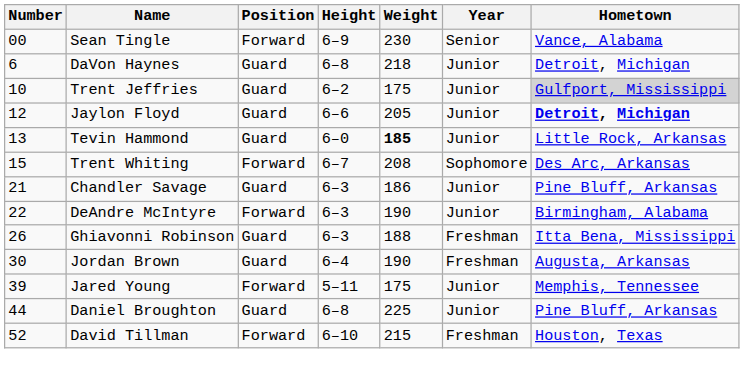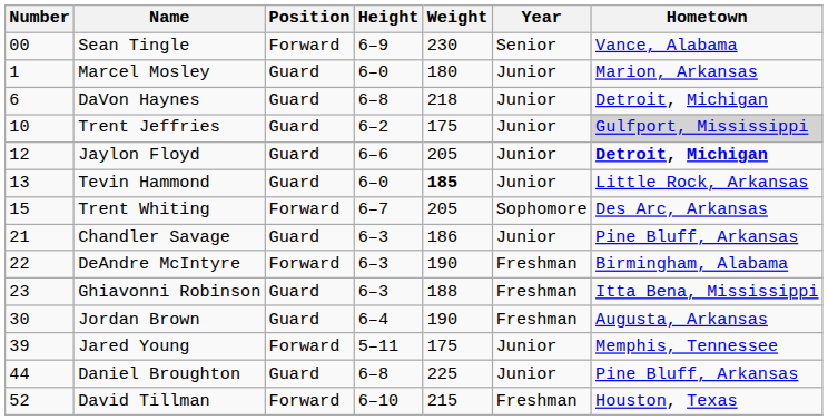 <table class="wikitable sortable" style="font-size: 95%;">
 <tr>
 <th>Number</th>
 <th>Name</th>
 <th>Position</th>
 <th>Height</th>
 <th>Weight</th>
 <th>Year</th>
 <th>Hometown</th>
 </tr>
 <tr>
 <td>00</td>
 <td>Sean Tingle</td>
 <td>Forward</td>
 <td>6–9</td>
 <td>230</td>
 <td>Senior</td>
 <td><a href='#'>Vance, Alabama</a></td>
+</tr>
+<tr>
+<td>1</td>
+<td>Marcel Mosley</td>
+<td>Guard</td>
+<td>6–0</td>
+<td>180</td>
+<td>Junior</td>
+<td><a href='#'>Marion, Arkansas</a></td>
 </tr>
 <tr>
 <td>6</td>
 <td>DaVon Haynes</td>
 <td>Guard</td>
 <td>6–8</td>
 <td>218</td>
 <td>Junior</td>
 <td><a href='#'>Detroit</a>, <a href='#'>Michigan</a></td>
 </tr>
 <tr>
 <td>10</td>
 <td>Trent Jeffries</td>
 <td>Guard</td>
 <td>6–2</td>
 <td>175</td>
 <td>Junior</td>
 <td style="background: lightgrey;"><a href='#'>Gulfport, Mississippi</a></td>
 </tr>
 <tr>
 <td>12</td>
 <td>Jaylon Floyd</td>
 <td>Guard</td>
 <td>6–6</td>
 <td>205</td>
 <td>Junior</td>
 <td><strong><a href='#'>Detroit</a>, <a href='#'>Michigan</a></strong></td>
 </tr>
 <tr>
 <td>13</td>
 <td>Tevin Hammond</td>
 <td>Guard</td>
 <td>6–0</td>
 <td><strong>185</strong></td>
 <td>Junior</td>
 <td><a href='#'>Little Rock, Arkansas</a></td>
 </tr>
 <tr>
 <td>15</td>
 <td>Trent Whiting</td>
 <td>Forward</td>
 <td>6–7</td>
-<td>208</td>
+<td>205</td>
 <td>Sophomore</td>
 <td><a href='#'>Des Arc, Arkansas</a></td>
 </tr>
 <tr>
 <td>21</td>
 <td>Chandler Savage</td>
 <td>Guard</td>
 <td>6–3</td>
 <td>186</td>
 <td>Junior</td>
 <td><a href='#'>Pine Bluff, Arkansas</a></td>
 </tr>
 <tr>
 <td>22</td>
 <td>DeAndre McIntyre</td>
 <td>Forward</td>
 <td>6–3</td>
 <td>190</td>
-<td>Junior</td>
+<td>Freshman</td>
 <td><a href='#'>Birmingham, Alabama</a></td>
 </tr>
 <tr>
-<td>26</td>
+<td>23</td>
 <td>Ghiavonni Robinson</td>
 <td>Guard</td>
 <td>6–3</td>
 <td>188</td>
 <td>Freshman</td>
 <td><a href='#'>Itta Bena, Mississippi</a></td>
 </tr>
 <tr>
 <td>30</td>
 <td>Jordan Brown</td>
 <td>Guard</td>
 <td>6–4</td>
 <td>190</td>
 <td>Freshman</td>
 <td><a href='#'>Augusta, Arkansas</a></td>
 </tr>
 <tr>
 <td>39</td>
 <td>Jared Young</td>
 <td>Forward</td>
 <td>5–11</td>
 <td>175</td>
 <td>Junior</td>
 <td><a href='#'>Memphis, Tennessee</a></td>
 </tr>
 <tr>
 <td>44</td>
 <td>Daniel Broughton</td>
 <td>Guard</td>
 <td>6–8</td>
 <td>225</td>
 <td>Junior</td>
 <td><a href='#'>Pine Bluff, Arkansas</a></td>
 </tr>
 <tr>
 <td>52</td>
 <td>David Tillman</td>
 <td>Forward</td>
 <td>6–10</td>
 <td>215</td>
 <td>Freshman</td>
 <td><a href='#'>Houston</a>, <a href='#'>Texas</a></td>
 </tr>
 </table>
